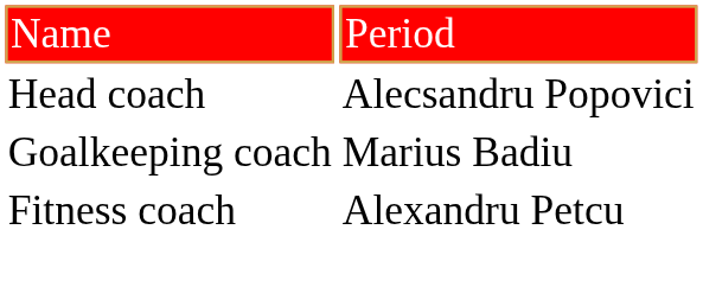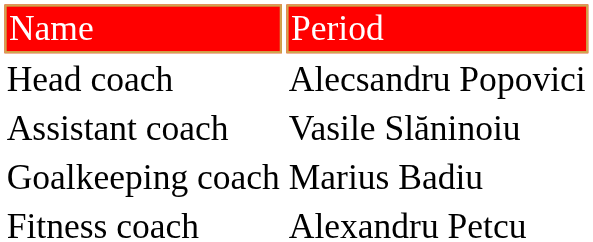 <table class="toccolours">
 <tr>
 <td style="background:#FF0000;color:#FFFFFF;border:1px solid #cfa64d">Name</td>
 <td style="background:#FF0000;color:#FFFFFF;border:1px solid #cfa64d">Period</td>
 </tr>
 <tr>
 <td>Head coach</td>
 <td> Alecsandru Popovici</td>
 </tr>
 <tr>
+<td>Assistant coach</td>
+<td> Vasile Slăninoiu</td>
+</tr>
+<tr>
 <td>Goalkeeping coach</td>
 <td> Marius Badiu</td>
 </tr>
 <tr>
 <td>Fitness coach</td>
 <td> Alexandru Petcu</td>
 </tr>
 </table>
